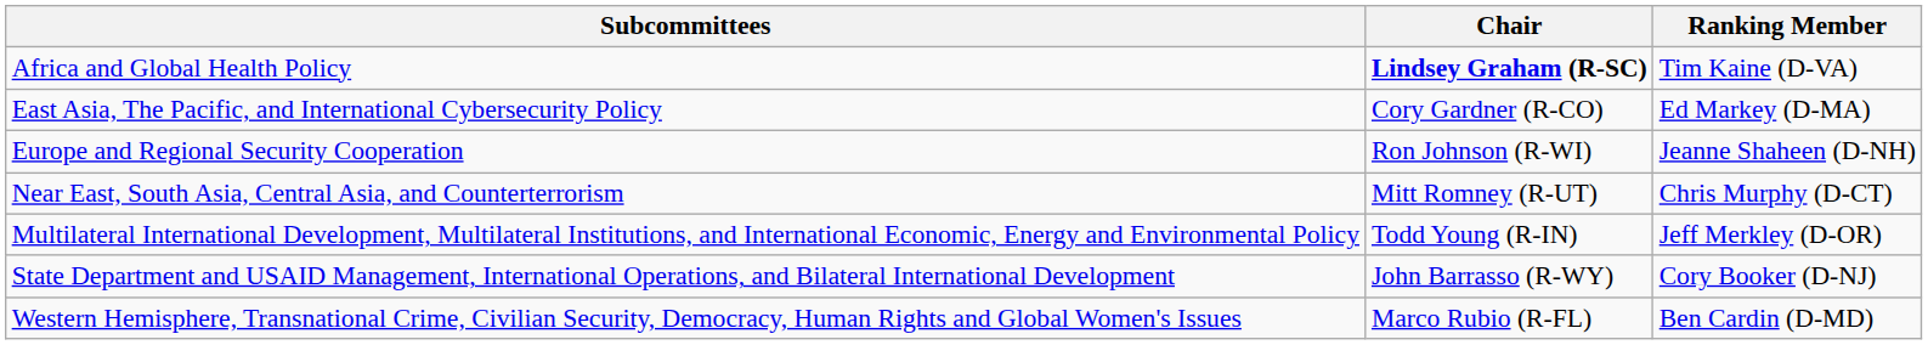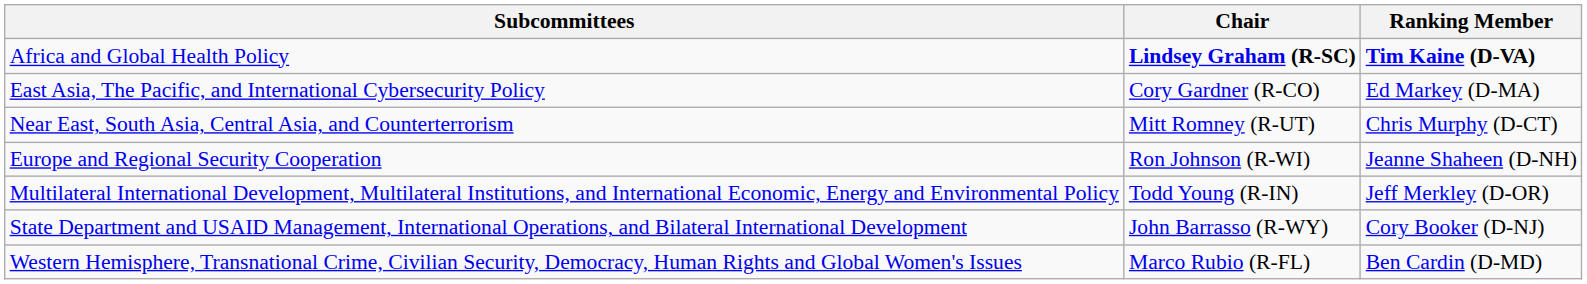 <table class="wikitable">
 <tr>
 <th>Subcommittees</th>
 <th>Chair</th>
 <th>Ranking Member</th>
 </tr>
 <tr>
 <td><a href='#'>Africa and Global Health Policy</a></td>
 <td><strong><a href='#'>Lindsey Graham</a> (R-SC)</strong></td>
-<td><a href='#'>Tim Kaine</a> (D-VA)</td>
+<td><strong><a href='#'>Tim Kaine</a> (D-VA)</strong></td>
 </tr>
 <tr>
 <td><a href='#'>East Asia, The Pacific, and International Cybersecurity Policy</a></td>
 <td><a href='#'>Cory Gardner</a> (R-CO)</td>
 <td><a href='#'>Ed Markey</a> (D-MA)</td>
 </tr>
 <tr>
+<td><a href='#'>Near East, South Asia, Central Asia, and Counterterrorism</a></td>
+<td><a href='#'>Mitt Romney</a> (R-UT)</td>
+<td><a href='#'>Chris Murphy</a> (D-CT)</td>
+</tr>
+<tr>
 <td><a href='#'>Europe and Regional Security Cooperation</a></td>
 <td><a href='#'>Ron Johnson</a> (R-WI)</td>
 <td><a href='#'>Jeanne Shaheen</a> (D-NH)</td>
-</tr>
-<tr>
-<td><a href='#'>Near East, South Asia, Central Asia, and Counterterrorism</a></td>
-<td><a href='#'>Mitt Romney</a> (R-UT)</td>
-<td><a href='#'>Chris Murphy</a> (D-CT)</td>
 </tr>
 <tr>
 <td><a href='#'>Multilateral International Development, Multilateral Institutions, and International Economic, Energy and Environmental Policy</a></td>
 <td><a href='#'>Todd Young</a> (R-IN)</td>
 <td><a href='#'>Jeff Merkley</a> (D-OR)</td>
 </tr>
 <tr>
 <td><a href='#'>State Department and USAID Management, International Operations, and Bilateral International Development</a></td>
 <td><a href='#'>John Barrasso</a> (R-WY)</td>
 <td><a href='#'>Cory Booker</a> (D-NJ)</td>
 </tr>
 <tr>
 <td><a href='#'>Western Hemisphere, Transnational Crime, Civilian Security, Democracy, Human Rights and Global Women's Issues</a></td>
 <td><a href='#'>Marco Rubio</a> (R-FL)</td>
 <td><a href='#'>Ben Cardin</a> (D-MD)</td>
 </tr>
 </table>
